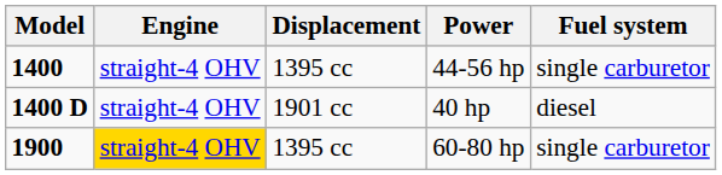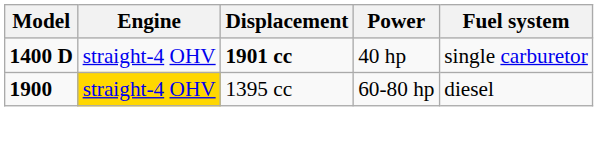 <table class="wikitable">
 <tr>
 <th>Model</th>
 <th>Engine</th>
 <th>Displacement</th>
 <th>Power</th>
 <th>Fuel system</th>
 </tr>
 <tr>
-<td><strong>1400</strong></td>
-<td><a href='#'>straight-4</a> <a href='#'>OHV</a></td>
-<td>1395 cc</td>
-<td>44-56 hp</td>
-<td>single <a href='#'>carburetor</a></td>
-</tr>
-<tr>
 <td><strong>1400 D</strong></td>
 <td><a href='#'>straight-4</a> <a href='#'>OHV</a></td>
-<td>1901 cc</td>
+<td><strong>1901 cc</strong></td>
 <td>40 hp</td>
-<td>diesel</td>
+<td>single <a href='#'>carburetor</a></td>
 </tr>
 <tr>
 <td><strong>1900</strong></td>
 <td style="background: gold;"><a href='#'>straight-4</a> <a href='#'>OHV</a></td>
 <td>1395 cc</td>
 <td>60-80 hp</td>
-<td>single <a href='#'>carburetor</a></td>
+<td>diesel</td>
 </tr>
 </table>
